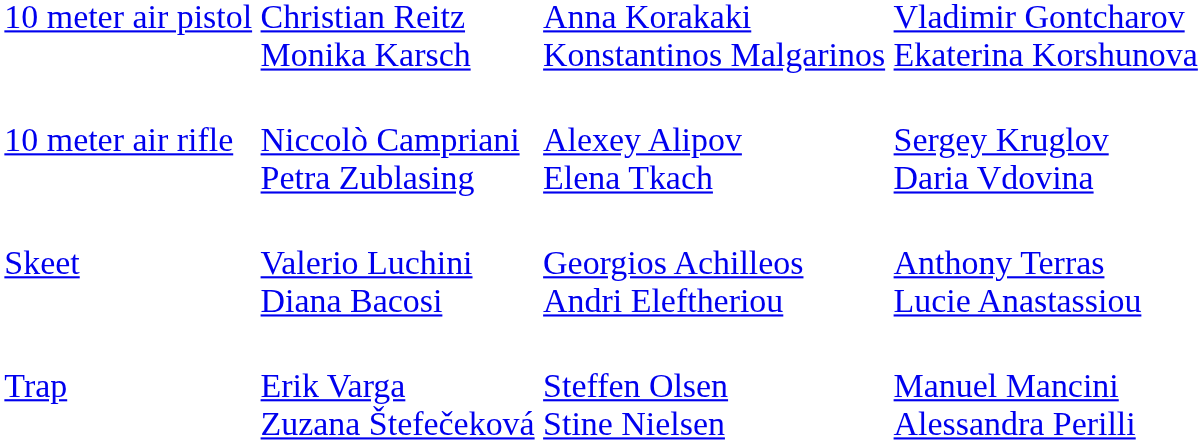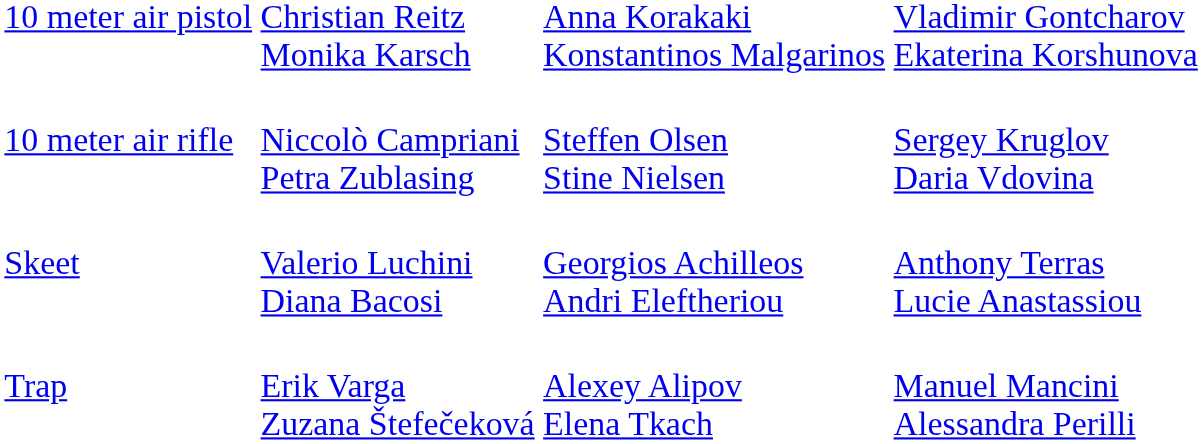 <table>
 <tr>
 <td><a href='#'>10 meter air pistol</a><br></td>
 <td><br><a href='#'>Christian Reitz</a><br><a href='#'>Monika Karsch</a></td>
 <td><br><a href='#'>Anna Korakaki</a><br><a href='#'>Konstantinos Malgarinos</a></td>
 <td><br><a href='#'>Vladimir Gontcharov</a><br><a href='#'>Ekaterina Korshunova</a></td>
 </tr>
 <tr>
 <td><a href='#'>10 meter air rifle</a><br></td>
 <td><br><a href='#'>Niccolò Campriani</a><br><a href='#'>Petra Zublasing</a></td>
-<td><br><a href='#'>Alexey Alipov</a><br><a href='#'>Elena Tkach</a></td>
+<td><br><a href='#'>Steffen Olsen</a><br><a href='#'>Stine Nielsen</a></td>
 <td><br><a href='#'>Sergey Kruglov</a><br><a href='#'>Daria Vdovina</a></td>
 </tr>
 <tr>
 <td><a href='#'>Skeet</a><br></td>
 <td><br><a href='#'>Valerio Luchini</a><br><a href='#'>Diana Bacosi</a></td>
 <td><br><a href='#'>Georgios Achilleos</a><br><a href='#'>Andri Eleftheriou</a></td>
 <td><br><a href='#'>Anthony Terras</a><br><a href='#'>Lucie Anastassiou</a></td>
 </tr>
 <tr>
 <td><a href='#'>Trap</a><br></td>
 <td><br><a href='#'>Erik Varga</a><br><a href='#'>Zuzana Štefečeková</a></td>
-<td><br><a href='#'>Steffen Olsen</a><br><a href='#'>Stine Nielsen</a></td>
+<td><br><a href='#'>Alexey Alipov</a><br><a href='#'>Elena Tkach</a></td>
 <td><br><a href='#'>Manuel Mancini</a><br><a href='#'>Alessandra Perilli</a></td>
 </tr>
 </table>
